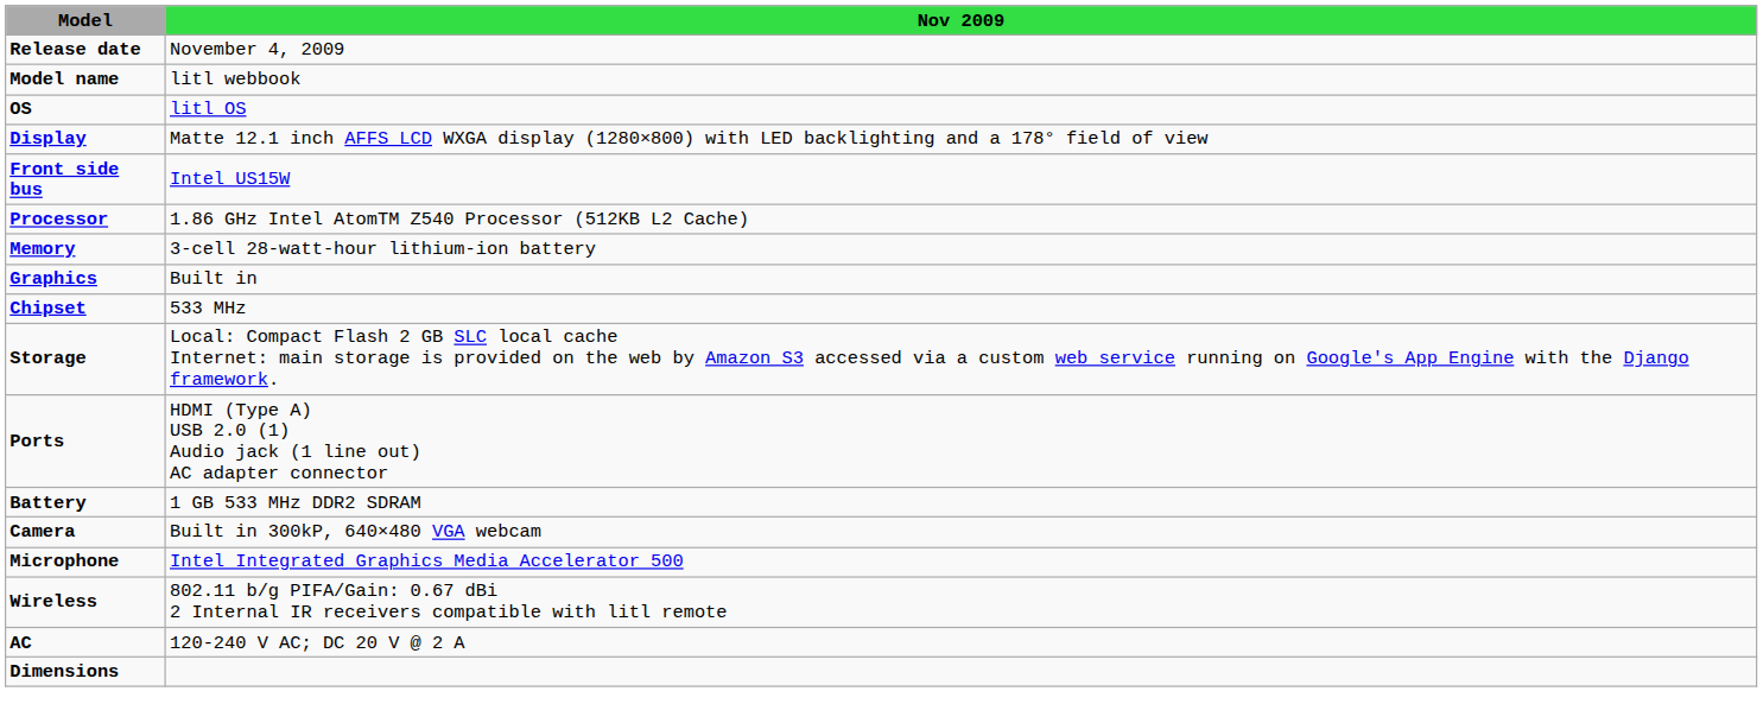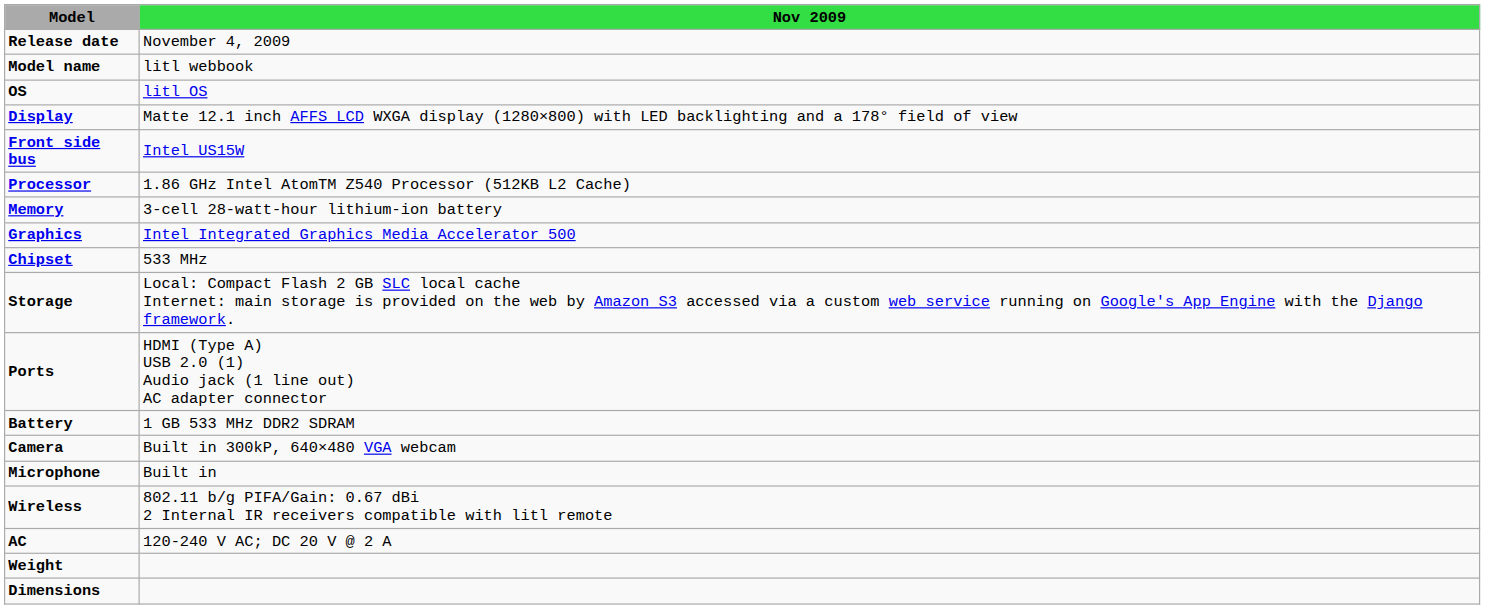 <table class="wikitable" border="1">
 <tr>
 <th style="background:#aaaaaa;">Model</th>
 <th style="background:#33dd44;">Nov 2009 </th>
 </tr>
 <tr>
 <td><strong>Release date</strong><br></td>
 <td>November 4, 2009</td>
 </tr>
 <tr>
 <td><strong>Model name</strong><br></td>
 <td>litl webbook</td>
 </tr>
 <tr>
 <td><strong>OS</strong><br></td>
 <td><a href='#'>litl OS</a></td>
 </tr>
 <tr>
 <td><strong><a href='#'>Display</a></strong></td>
 <td>Matte 12.1 inch <a href='#'>AFFS LCD</a> WXGA display (1280×800) with LED backlighting and a 178° field of view </td>
 </tr>
 <tr>
 <td><strong><a href='#'>Front side bus</a></strong></td>
 <td><a href='#'>Intel US15W</a></td>
 </tr>
 <tr>
 <td><strong><a href='#'>Processor</a></strong></td>
 <td>1.86 GHz Intel AtomTM Z540 Processor (512KB L2 Cache)</td>
 </tr>
 <tr>
 <td><strong><a href='#'>Memory</a></strong></td>
 <td>3-cell 28-watt-hour lithium-ion battery</td>
 </tr>
 <tr>
 <td><strong><a href='#'>Graphics</a></strong></td>
-<td>Built in</td>
+<td><a href='#'>Intel Integrated Graphics Media Accelerator 500</a></td>
 </tr>
 <tr>
 <td><strong><a href='#'>Chipset</a></strong></td>
 <td>533 MHz</td>
 </tr>
 <tr>
 <td><strong>Storage</strong></td>
 <td>Local: Compact Flash 2 GB <a href='#'>SLC</a> local cache <br> Internet: main storage is provided on the web by <a href='#'>Amazon S3</a> accessed via a custom <a href='#'>web service</a> running on <a href='#'>Google's App Engine</a> with the <a href='#'>Django framework</a>.</td>
 </tr>
 <tr>
 <td><strong>Ports</strong></td>
 <td>HDMI (Type A) <br>USB 2.0 (1) <br>Audio jack (1 line out) <br>AC adapter connector</td>
 </tr>
 <tr>
 <td><strong>Battery</strong></td>
 <td>1 GB 533 MHz DDR2 SDRAM</td>
 </tr>
 <tr>
 <td><strong>Camera</strong></td>
 <td>Built in 300kP, 640×480 <a href='#'>VGA</a> webcam</td>
 </tr>
 <tr>
 <td><strong>Microphone</strong></td>
-<td><a href='#'>Intel Integrated Graphics Media Accelerator 500</a></td>
+<td>Built in</td>
 </tr>
 <tr>
 <td><strong>Wireless</strong></td>
 <td>802.11 b/g PIFA/Gain: 0.67 dBi <br>2 Internal IR receivers compatible with litl remote</td>
 </tr>
 <tr>
 <td><strong>AC</strong></td>
 <td>120-240 V AC; DC 20 V @ 2 A</td>
 </tr>
 <tr>
+<td><strong>Weight</strong></td>
+<td></td>
+</tr>
+<tr>
 <td><strong>Dimensions</strong></td>
 <td> </td>
 </tr>
 </table>
